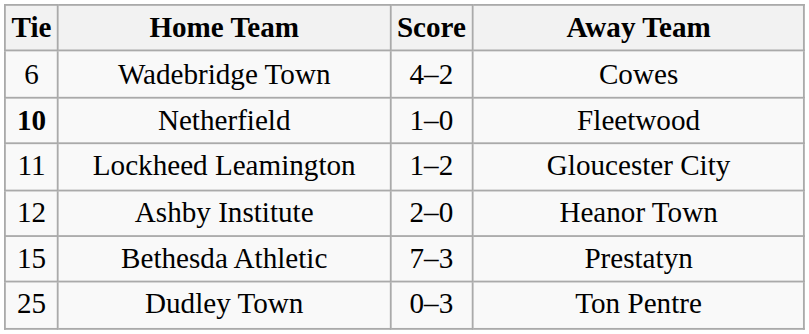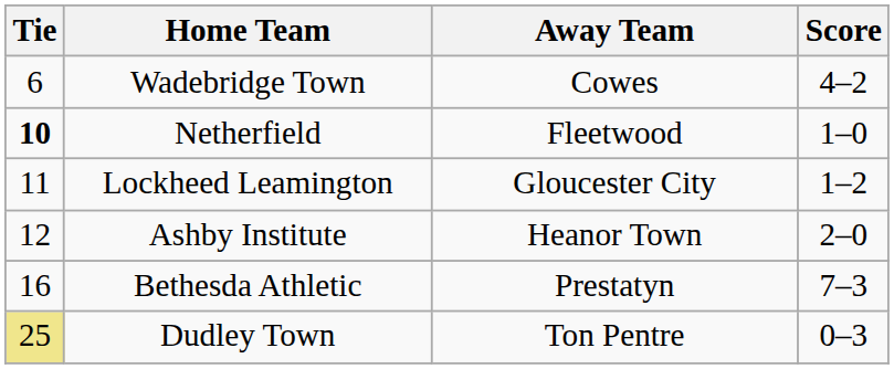 <table class="wikitable" style="text-align:center;">
 <tr>
 <th width=20>Tie</th>
 <th width=175>Home Team</th>
+<th width=175>Away Team</th>
 <th width=20>Score</th>
-<th width=175>Away Team</th>
 </tr>
 <tr>
 <td>6</td>
 <td>Wadebridge Town</td>
+<td>Cowes</td>
 <td>4–2</td>
-<td>Cowes</td>
 </tr>
 <tr>
 <td><strong>10</strong></td>
 <td>Netherfield</td>
+<td>Fleetwood</td>
 <td>1–0</td>
-<td>Fleetwood</td>
 </tr>
 <tr>
 <td>11</td>
 <td>Lockheed Leamington</td>
+<td>Gloucester City</td>
 <td>1–2</td>
-<td>Gloucester City</td>
 </tr>
 <tr>
 <td>12</td>
 <td>Ashby Institute</td>
+<td>Heanor Town</td>
 <td>2–0</td>
-<td>Heanor Town</td>
 </tr>
 <tr>
-<td>15</td>
+<td>16</td>
 <td>Bethesda Athletic</td>
+<td>Prestatyn</td>
 <td>7–3</td>
-<td>Prestatyn</td>
 </tr>
 <tr>
-<td>25</td>
+<td style="background: khaki;">25</td>
 <td>Dudley Town</td>
+<td>Ton Pentre</td>
 <td>0–3</td>
-<td>Ton Pentre</td>
 </tr>
 </table>
